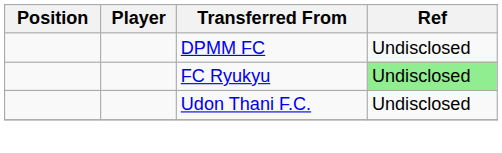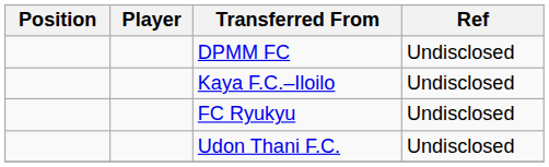 <table class="wikitable sortable" style="width:70%; text-align:center; font-size:100%; text-align:left;">
 <tr>
 <th>Position</th>
 <th>Player</th>
 <th>Transferred From</th>
 <th>Ref</th>
 </tr>
 <tr>
 <td></td>
 <td></td>
 <td> <a href='#'>DPMM FC</a></td>
 <td>Undisclosed </td>
 </tr>
 <tr>
 <td></td>
 <td></td>
+<td> <a href='#'>Kaya F.C.–Iloilo</a></td>
+<td>Undisclosed </td>
+</tr>
+<tr>
+<td></td>
+<td></td>
 <td> <a href='#'>FC Ryukyu</a></td>
-<td style="background: lightgreen;">Undisclosed </td>
+<td>Undisclosed </td>
 </tr>
 <tr>
 <td></td>
 <td></td>
 <td> <a href='#'>Udon Thani F.C.</a></td>
 <td>Undisclosed </td>
 </tr>
 <tr>
 </tr>
 </table>
